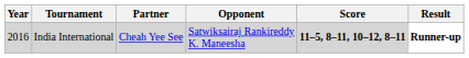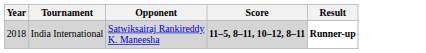 <table class="sortable wikitable" style="font-size: 90%;">
 <tr>
 <th>Year</th>
 <th>Tournament</th>
-<th>Partner</th>
 <th>Opponent</th>
 <th>Score</th>
 <th>Result</th>
 </tr>
 <tr style="background:#D5D5D5">
-<td align="center">2016</td>
+<td align="center">2018</td>
 <td align="left">India International</td>
-<td align="left"> <a href='#'>Cheah Yee See</a></td>
 <td align="left"> <a href='#'>Satwiksairaj Rankireddy</a><br> <a href='#'>K. Maneesha</a></td>
 <td align="left"><strong>11–5, 8–11, 10–12, 8–11</strong></td>
 <td style="text-align:left; background:white"> <strong>Runner-up</strong></td>
 </tr>
 </table>
